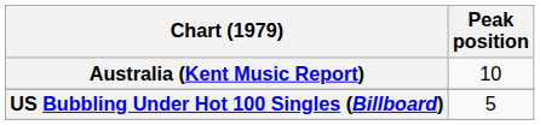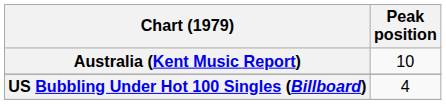 <table class="wikitable sortable plainrowheaders" style="text-align:center">
 <tr>
 <th>Chart (1979)</th>
 <th>Peak<br>position</th>
 </tr>
 <tr>
 <th scope="row">Australia (<a href='#'>Kent Music Report</a>)</th>
 <td>10</td>
 </tr>
 <tr>
 </tr>
 <tr>
 </tr>
 <tr>
 </tr>
 <tr>
 </tr>
 <tr>
 </tr>
 <tr>
 </tr>
 <tr>
 </tr>
 <tr>
 <th scope="row">US <a href='#'>Bubbling Under Hot 100 Singles</a> (<em><a href='#'>Billboard</a></em>)</th>
-<td>5</td>
+<td>4</td>
 </tr>
 <tr>
 </tr>
 </table>
